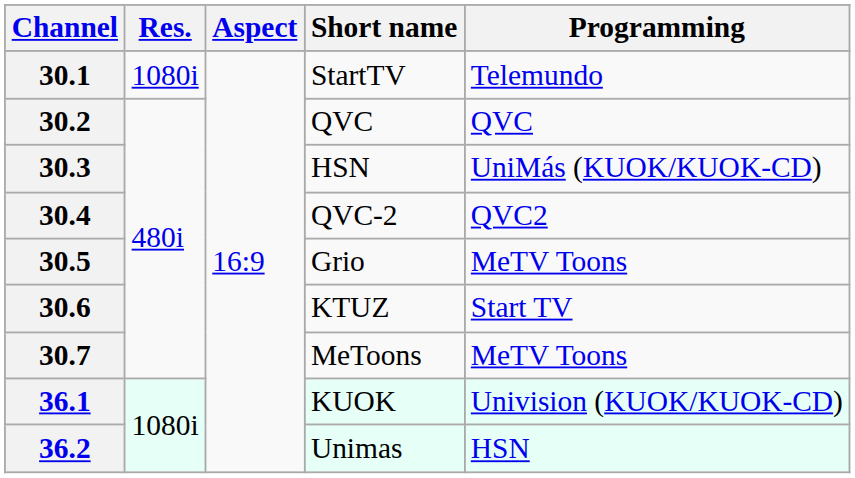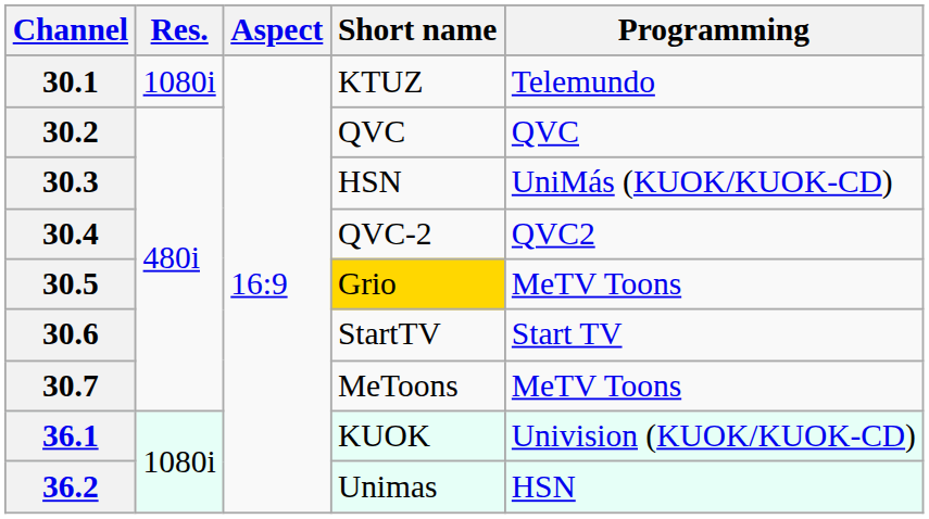 <table class="wikitable">
 <tr>
 <th scope="col"><a href='#'>Channel</a></th>
 <th scope="col"><a href='#'>Res.</a></th>
 <th scope="col"><a href='#'>Aspect</a></th>
 <th scope="col">Short name</th>
 <th scope="col">Programming</th>
 </tr>
 <tr>
 <th scope="row">30.1</th>
 <td><a href='#'>1080i</a></td>
 <td rowspan=9><a href='#'>16:9</a></td>
-<td>StartTV</td>
+<td>KTUZ</td>
 <td><a href='#'>Telemundo</a></td>
 </tr>
 <tr>
 <th scope="row">30.2</th>
 <td rowspan=6><a href='#'>480i</a></td>
 <td>QVC</td>
 <td><a href='#'>QVC</a></td>
 </tr>
 <tr>
 <th scope="row">30.3</th>
 <td>HSN</td>
 <td><a href='#'>UniMás</a> (<a href='#'>KUOK/KUOK-CD</a>)</td>
 </tr>
 <tr>
 <th scope="row">30.4</th>
 <td>QVC-2</td>
 <td><a href='#'>QVC2</a></td>
 </tr>
 <tr>
 <th scope="row">30.5</th>
-<td>Grio</td>
+<td style="background: gold;">Grio</td>
 <td><a href='#'>MeTV Toons</a></td>
 </tr>
 <tr>
 <th scope="row">30.6</th>
-<td>KTUZ</td>
+<td>StartTV</td>
 <td><a href='#'>Start TV</a></td>
 </tr>
 <tr>
 <th scope="row">30.7</th>
 <td>MeToons</td>
 <td><a href='#'>MeTV Toons</a></td>
 </tr>
 <tr style="background-color: #E6FFF7;">
 <th scope="row"><a href='#'>36.1</a></th>
 <td rowspan=2>1080i</td>
 <td>KUOK</td>
 <td><a href='#'>Univision</a> (<a href='#'>KUOK/KUOK-CD</a>)</td>
 </tr>
 <tr style="background-color: #E6FFF7;">
 <th scope="row"><a href='#'>36.2</a></th>
 <td>Unimas</td>
 <td><a href='#'>HSN</a></td>
 </tr>
 </table>
